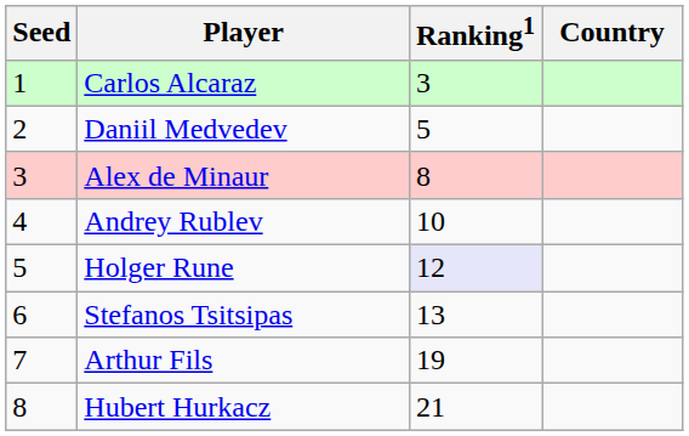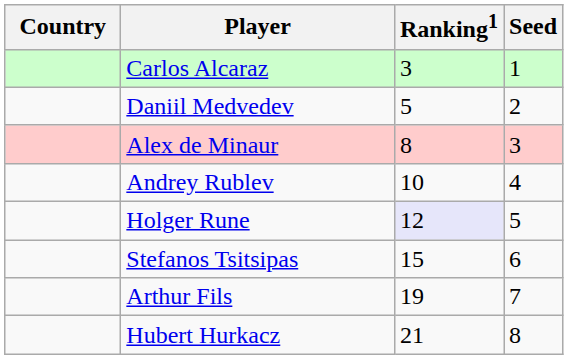 <table class="sortable wikitable">
 <tr>
-<th>Seed</th>
+<th width="70">Country</th>
 <th width="175">Player</th>
 <th>Ranking<sup>1</sup></th>
-<th width="70">Country</th>
+<th>Seed</th>
 </tr>
 <tr bgcolor=#cfc>
-<td>1</td>
+<td></td>
 <td><a href='#'>Carlos Alcaraz</a></td>
 <td>3</td>
-<td></td>
+<td>1</td>
 </tr>
 <tr>
-<td>2</td>
+<td></td>
 <td><a href='#'>Daniil Medvedev</a></td>
 <td>5</td>
-<td></td>
+<td>2</td>
 </tr>
 <tr bgcolor=#fcc>
-<td>3</td>
+<td></td>
 <td><a href='#'>Alex de Minaur</a></td>
 <td>8</td>
-<td></td>
+<td>3</td>
 </tr>
 <tr>
-<td>4</td>
+<td></td>
 <td><a href='#'>Andrey Rublev</a></td>
 <td>10</td>
-<td></td>
+<td>4</td>
 </tr>
 <tr>
-<td>5</td>
+<td></td>
 <td><a href='#'>Holger Rune</a></td>
 <td style="background: lavender;">12</td>
-<td></td>
+<td>5</td>
 </tr>
 <tr>
+<td></td>
+<td><a href='#'>Stefanos Tsitsipas</a></td>
+<td>15</td>
 <td>6</td>
-<td><a href='#'>Stefanos Tsitsipas</a></td>
-<td>13</td>
-<td></td>
 </tr>
 <tr>
-<td>7</td>
+<td></td>
 <td><a href='#'>Arthur Fils</a></td>
 <td>19</td>
-<td></td>
+<td>7</td>
 </tr>
 <tr>
-<td>8</td>
+<td></td>
 <td><a href='#'>Hubert Hurkacz</a></td>
 <td>21</td>
-<td></td>
+<td>8</td>
 </tr>
 </table>
